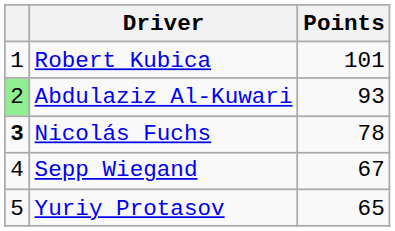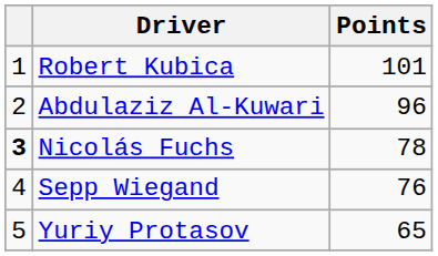 <table class="wikitable">
 <tr>
 <th></th>
 <th>Driver</th>
 <th>Points</th>
 </tr>
 <tr>
 <td>1</td>
 <td> <a href='#'>Robert Kubica</a></td>
 <td align="right">101</td>
 </tr>
 <tr>
-<td style="background: lightgreen;">2</td>
+<td>2</td>
 <td> <a href='#'>Abdulaziz Al-Kuwari</a></td>
-<td align="right">93</td>
+<td align="right">96</td>
 </tr>
 <tr>
 <td><strong>3</strong></td>
 <td> <a href='#'>Nicolás Fuchs</a></td>
 <td align="right">78</td>
 </tr>
 <tr>
 <td>4</td>
 <td> <a href='#'>Sepp Wiegand</a></td>
-<td align="right">67</td>
+<td align="right">76</td>
 </tr>
 <tr>
 <td>5</td>
 <td> <a href='#'>Yuriy Protasov</a></td>
 <td align="right">65</td>
 </tr>
 </table>
